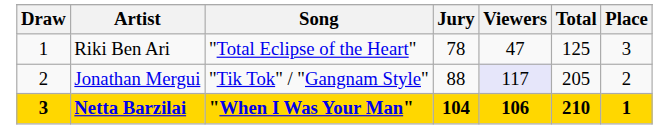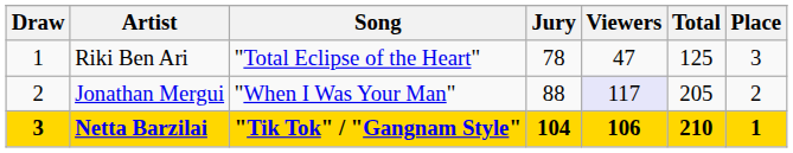 <table class="sortable wikitable" style="margin: 1em auto 1em auto; text-align:center; font-size:100%;">
 <tr>
 </tr>
 <tr>
 <th>Draw</th>
 <th>Artist</th>
 <th>Song</th>
 <th>Jury</th>
 <th>Viewers</th>
 <th>Total</th>
 <th>Place</th>
 </tr>
 <tr>
 <td>1</td>
 <td align="left">Riki Ben Ari</td>
 <td align="left">"<a href='#'>Total Eclipse of the Heart</a>"</td>
 <td>78</td>
 <td>47</td>
 <td>125</td>
 <td>3</td>
 </tr>
 <tr>
 <td>2</td>
 <td align="left"><a href='#'>Jonathan Mergui</a></td>
-<td align="left">"<a href='#'>Tik Tok</a>" / "<a href='#'>Gangnam Style</a>"</td>
+<td align="left">"<a href='#'>When I Was Your Man</a>"</td>
 <td>88</td>
 <td style="background: lavender;">117</td>
 <td>205</td>
 <td>2</td>
 </tr>
 <tr style="font-weight:bold; background:gold;">
 <td>3</td>
 <td align="left"><a href='#'>Netta Barzilai</a></td>
-<td align="left">"<a href='#'>When I Was Your Man</a>"</td>
+<td align="left">"<a href='#'>Tik Tok</a>" / "<a href='#'>Gangnam Style</a>"</td>
 <td>104</td>
 <td>106</td>
 <td>210</td>
 <td>1</td>
 </tr>
 </table>
